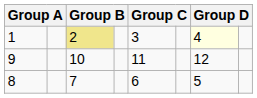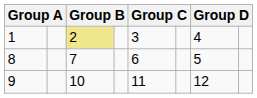 <table class="wikitable" style="text-align:left;">
 <tr>
 <th colspan=2>Group A</th>
 <th colspan=2>Group B</th>
 <th colspan=2>Group C</th>
 <th colspan=2>Group D</th>
 </tr>
 <tr>
 <td>1</td>
 <td></td>
 <td style="background: khaki;">2</td>
 <td></td>
 <td>3</td>
 <td></td>
-<td style="background: lightyellow;">4</td>
+<td>4</td>
+<td></td>
+</tr>
+<tr>
+<td>8</td>
+<td></td>
+<td>7</td>
+<td></td>
+<td>6</td>
+<td></td>
+<td>5</td>
 <td></td>
 </tr>
 <tr>
 <td>9</td>
 <td></td>
 <td>10</td>
 <td></td>
 <td>11</td>
 <td></td>
 <td>12</td>
 <td></td>
 </tr>
-<tr>
-<td>8</td>
-<td></td>
-<td>7</td>
-<td></td>
-<td>6</td>
-<td></td>
-<td>5</td>
-<td></td>
-</tr>
 </table>
